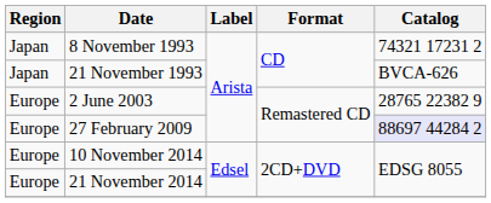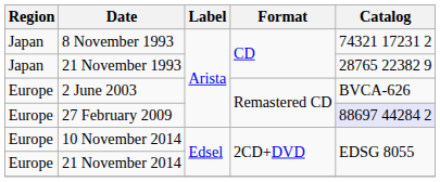 <table class="wikitable">
 <tr>
 <th>Region</th>
 <th>Date</th>
 <th>Label</th>
 <th>Format</th>
 <th>Catalog</th>
 </tr>
 <tr>
 <td>Japan</td>
 <td>8 November 1993</td>
 <td rowspan="4"><a href='#'>Arista</a></td>
 <td rowspan="2"><a href='#'>CD</a></td>
 <td>74321 17231 2</td>
 </tr>
 <tr>
 <td>Japan</td>
 <td>21 November 1993</td>
-<td>BVCA-626</td>
+<td>28765 22382 9</td>
 </tr>
 <tr>
 <td>Europe</td>
 <td>2 June 2003</td>
 <td rowspan="2">Remastered CD</td>
-<td>28765 22382 9</td>
+<td>BVCA-626</td>
 </tr>
 <tr>
 <td>Europe</td>
 <td>27 February 2009</td>
 <td style="background: lavender;">88697 44284 2</td>
 </tr>
 <tr>
 <td>Europe</td>
 <td>10 November 2014</td>
 <td rowspan="2"><a href='#'>Edsel</a></td>
 <td rowspan="2">2CD+<a href='#'>DVD</a></td>
 <td rowspan="2">EDSG 8055</td>
 </tr>
 <tr>
 <td>Europe</td>
 <td>21 November 2014</td>
 </tr>
 <tr>
 </tr>
 </table>
